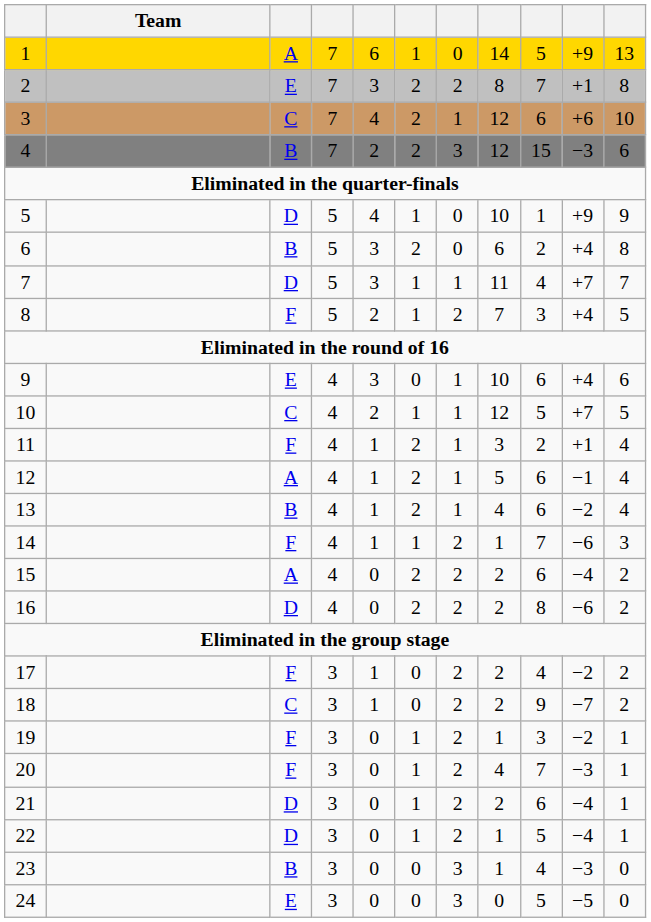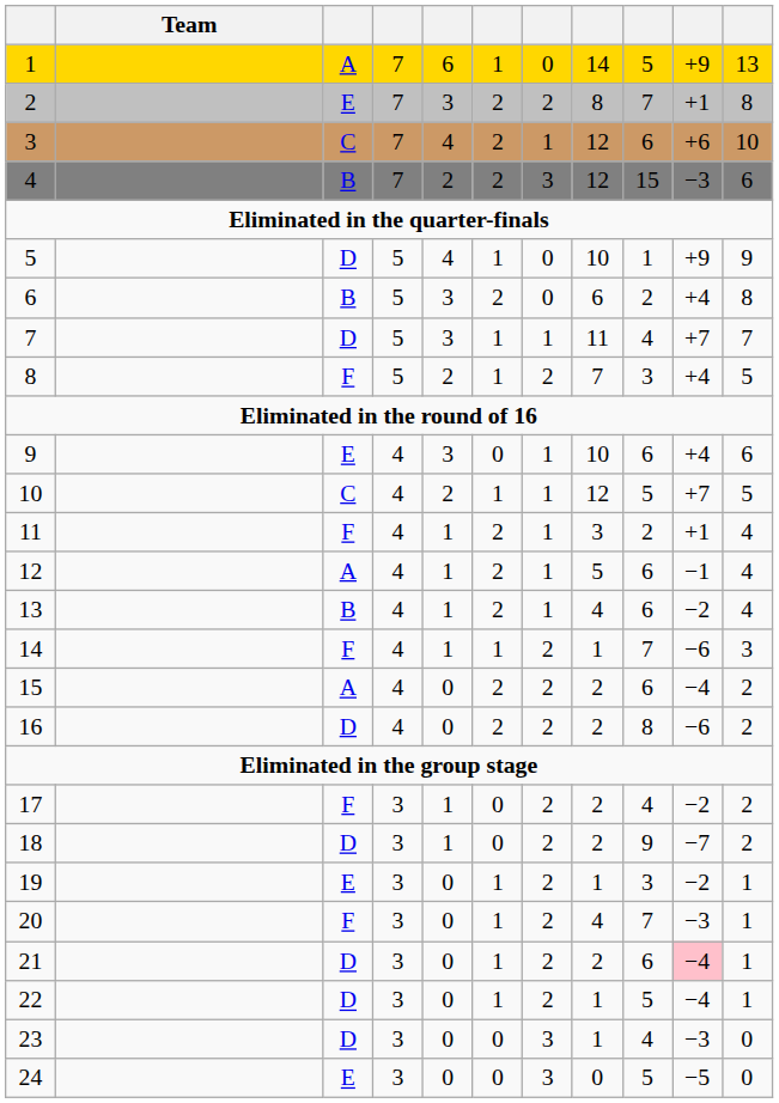 <table class="wikitable" style="font-size:95%;text-align:center">
 <tr>
 <th width=25></th>
 <th width=165>Team</th>
 <th width=25></th>
 <th width=25></th>
 <th width=25></th>
 <th width=25></th>
 <th width=25></th>
 <th width=25></th>
 <th width=25></th>
 <th width=25></th>
 <th width=25></th>
 </tr>
 <tr style="background:gold">
 <td>1</td>
 <td style="text-align:left"></td>
 <td><a href='#'>A</a></td>
 <td>7</td>
 <td>6</td>
 <td>1</td>
 <td>0</td>
 <td>14</td>
 <td>5</td>
 <td>+9</td>
 <td>13</td>
 </tr>
 <tr style="background:silver">
 <td>2</td>
 <td style="text-align:left"></td>
 <td><a href='#'>E</a></td>
 <td>7</td>
 <td>3</td>
 <td>2</td>
 <td>2</td>
 <td>8</td>
 <td>7</td>
 <td>+1</td>
 <td>8</td>
 </tr>
 <tr style="background:#c96">
 <td>3</td>
 <td style="text-align:left"></td>
 <td><a href='#'>C</a></td>
 <td>7</td>
 <td>4</td>
 <td>2</td>
 <td>1</td>
 <td>12</td>
 <td>6</td>
 <td>+6</td>
 <td>10</td>
 </tr>
 <tr style="background:gray">
 <td>4</td>
 <td style="text-align:left"></td>
 <td><a href='#'>B</a></td>
 <td>7</td>
 <td>2</td>
 <td>2</td>
 <td>3</td>
 <td>12</td>
 <td>15</td>
 <td>−3</td>
 <td>6</td>
 </tr>
 <tr>
 <td colspan="11"><strong>Eliminated in the quarter-finals</strong></td>
 </tr>
 <tr>
 <td>5</td>
 <td style="text-align:left"></td>
 <td><a href='#'>D</a></td>
 <td>5</td>
 <td>4</td>
 <td>1</td>
 <td>0</td>
 <td>10</td>
 <td>1</td>
 <td>+9</td>
 <td>9</td>
 </tr>
 <tr>
 <td>6</td>
 <td style="text-align:left"></td>
 <td><a href='#'>B</a></td>
 <td>5</td>
 <td>3</td>
 <td>2</td>
 <td>0</td>
 <td>6</td>
 <td>2</td>
 <td>+4</td>
 <td>8</td>
 </tr>
 <tr>
 <td>7</td>
 <td style="text-align:left"></td>
 <td><a href='#'>D</a></td>
 <td>5</td>
 <td>3</td>
 <td>1</td>
 <td>1</td>
 <td>11</td>
 <td>4</td>
 <td>+7</td>
 <td>7</td>
 </tr>
 <tr>
 <td>8</td>
 <td style="text-align:left"></td>
 <td><a href='#'>F</a></td>
 <td>5</td>
 <td>2</td>
 <td>1</td>
 <td>2</td>
 <td>7</td>
 <td>3</td>
 <td>+4</td>
 <td>5</td>
 </tr>
 <tr>
 <td colspan="11"><strong>Eliminated in the round of 16</strong></td>
 </tr>
 <tr>
 <td>9</td>
 <td style="text-align:left"></td>
 <td><a href='#'>E</a></td>
 <td>4</td>
 <td>3</td>
 <td>0</td>
 <td>1</td>
 <td>10</td>
 <td>6</td>
 <td>+4</td>
 <td>6</td>
 </tr>
 <tr>
 <td>10</td>
 <td style="text-align:left"></td>
 <td><a href='#'>C</a></td>
 <td>4</td>
 <td>2</td>
 <td>1</td>
 <td>1</td>
 <td>12</td>
 <td>5</td>
 <td>+7</td>
 <td>5</td>
 </tr>
 <tr>
 <td>11</td>
 <td style="text-align:left"></td>
 <td><a href='#'>F</a></td>
 <td>4</td>
 <td>1</td>
 <td>2</td>
 <td>1</td>
 <td>3</td>
 <td>2</td>
 <td>+1</td>
 <td>4</td>
 </tr>
 <tr>
 <td>12</td>
 <td style="text-align:left"></td>
 <td><a href='#'>A</a></td>
 <td>4</td>
 <td>1</td>
 <td>2</td>
 <td>1</td>
 <td>5</td>
 <td>6</td>
 <td>−1</td>
 <td>4</td>
 </tr>
 <tr>
 <td>13</td>
 <td style="text-align:left"></td>
 <td><a href='#'>B</a></td>
 <td>4</td>
 <td>1</td>
 <td>2</td>
 <td>1</td>
 <td>4</td>
 <td>6</td>
 <td>−2</td>
 <td>4</td>
 </tr>
 <tr>
 <td>14</td>
 <td style="text-align:left"></td>
 <td><a href='#'>F</a></td>
 <td>4</td>
 <td>1</td>
 <td>1</td>
 <td>2</td>
 <td>1</td>
 <td>7</td>
 <td>−6</td>
 <td>3</td>
 </tr>
 <tr>
 <td>15</td>
 <td style="text-align:left"></td>
 <td><a href='#'>A</a></td>
 <td>4</td>
 <td>0</td>
 <td>2</td>
 <td>2</td>
 <td>2</td>
 <td>6</td>
 <td>−4</td>
 <td>2</td>
 </tr>
 <tr>
 <td>16</td>
 <td style="text-align:left"></td>
 <td><a href='#'>D</a></td>
 <td>4</td>
 <td>0</td>
 <td>2</td>
 <td>2</td>
 <td>2</td>
 <td>8</td>
 <td>−6</td>
 <td>2</td>
 </tr>
 <tr>
 <td colspan="11"><strong>Eliminated in the group stage</strong></td>
 </tr>
 <tr>
 <td>17</td>
 <td style="text-align:left"></td>
 <td><a href='#'>F</a></td>
 <td>3</td>
 <td>1</td>
 <td>0</td>
 <td>2</td>
 <td>2</td>
 <td>4</td>
 <td>−2</td>
 <td>2</td>
 </tr>
 <tr>
 <td>18</td>
 <td style="text-align:left"></td>
-<td><a href='#'>C</a></td>
+<td><a href='#'>D</a></td>
 <td>3</td>
 <td>1</td>
 <td>0</td>
 <td>2</td>
 <td>2</td>
 <td>9</td>
 <td>−7</td>
 <td>2</td>
 </tr>
 <tr>
 <td>19</td>
 <td style="text-align:left"></td>
-<td><a href='#'>F</a></td>
+<td><a href='#'>E</a></td>
 <td>3</td>
 <td>0</td>
 <td>1</td>
 <td>2</td>
 <td>1</td>
 <td>3</td>
 <td>−2</td>
 <td>1</td>
 </tr>
 <tr>
 <td>20</td>
 <td style="text-align:left"></td>
 <td><a href='#'>F</a></td>
 <td>3</td>
 <td>0</td>
 <td>1</td>
 <td>2</td>
 <td>4</td>
 <td>7</td>
 <td>−3</td>
 <td>1</td>
 </tr>
 <tr>
 <td>21</td>
 <td style="text-align:left"></td>
 <td><a href='#'>D</a></td>
 <td>3</td>
 <td>0</td>
 <td>1</td>
 <td>2</td>
 <td>2</td>
 <td>6</td>
-<td>−4</td>
+<td style="background: pink;">−4</td>
 <td>1</td>
 </tr>
 <tr>
 <td>22</td>
 <td style="text-align:left"></td>
 <td><a href='#'>D</a></td>
 <td>3</td>
 <td>0</td>
 <td>1</td>
 <td>2</td>
 <td>1</td>
 <td>5</td>
 <td>−4</td>
 <td>1</td>
 </tr>
 <tr>
 <td>23</td>
 <td style="text-align:left"></td>
-<td><a href='#'>B</a></td>
+<td><a href='#'>D</a></td>
 <td>3</td>
 <td>0</td>
 <td>0</td>
 <td>3</td>
 <td>1</td>
 <td>4</td>
 <td>−3</td>
 <td>0</td>
 </tr>
 <tr>
 <td>24</td>
 <td style="text-align:left"></td>
 <td><a href='#'>E</a></td>
 <td>3</td>
 <td>0</td>
 <td>0</td>
 <td>3</td>
 <td>0</td>
 <td>5</td>
 <td>−5</td>
 <td>0</td>
 </tr>
 </table>
